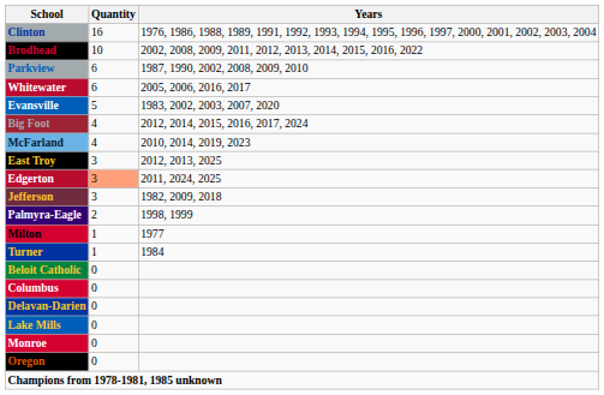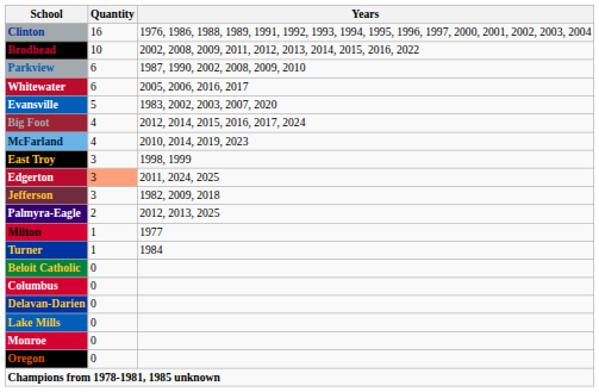 <table class="wikitable">
 <tr>
 <th>School</th>
 <th>Quantity</th>
 <th>Years</th>
 </tr>
 <tr>
 <td style="background: #a2aaad; color: #0032a0"><strong>Clinton</strong></td>
 <td>16</td>
 <td>1976, 1986, 1988, 1989, 1991, 1992, 1993, 1994, 1995, 1996, 1997, 2000, 2001, 2002, 2003, 2004</td>
 </tr>
 <tr>
 <td style="background: black; color: #d50032"><strong>Brodhead</strong></td>
 <td>10</td>
 <td>2002, 2008, 2009, 2011, 2012, 2013, 2014, 2015, 2016, 2022</td>
 </tr>
 <tr>
 <td style="background: #a2aaad; color: #005eb8"><strong>Parkview</strong></td>
 <td>6</td>
 <td>1987, 1990, 2002, 2008, 2009, 2010</td>
 </tr>
 <tr>
 <td style="background: #ba0c2f; color: white"><strong>Whitewater</strong></td>
 <td>6</td>
 <td>2005, 2006, 2016, 2017</td>
 </tr>
 <tr>
 <td style="background: #005eb8; color: white"><strong>Evansville</strong></td>
 <td>5</td>
 <td>1983, 2002, 2003, 2007, 2020</td>
 </tr>
 <tr>
 <td style="background: #9d2235; color: #a2aaad"><strong>Big Foot</strong></td>
 <td>4</td>
 <td>2012, 2014, 2015, 2016, 2017, 2024</td>
 </tr>
 <tr>
 <td style="background: #69b3e7; color: #041e42"><strong>McFarland</strong></td>
 <td>4</td>
 <td>2010, 2014, 2019, 2023</td>
 </tr>
 <tr>
 <td style="background: black; color: #ffc72c"><strong>East Troy</strong></td>
 <td>3</td>
-<td>2012, 2013, 2025</td>
+<td>1998, 1999</td>
 </tr>
 <tr>
 <td style="background: #ba0c2f; color: white"><strong>Edgerton</strong></td>
 <td style="background: lightsalmon;">3</td>
 <td>2011, 2024, 2025</td>
 </tr>
 <tr>
 <td style="background: #6f2c3f; color: #ffc72c"><strong>Jefferson</strong></td>
 <td>3</td>
 <td>1982, 2009, 2018</td>
 </tr>
 <tr>
 <td style="background: #330072; color: white"><strong>Palmyra-Eagle</strong></td>
 <td>2</td>
-<td>1998, 1999</td>
+<td>2012, 2013, 2025</td>
 </tr>
 <tr>
 <td style="background: #d50032; color: black"><strong>Milton</strong></td>
 <td>1</td>
 <td>1977</td>
 </tr>
 <tr>
 <td style="background: #0032a0; color: #ffc72c"><strong>Turner</strong></td>
 <td>1</td>
 <td>1984</td>
 </tr>
 <tr>
 <td style="background: #00843d; color: #ffc72c"><strong>Beloit Catholic</strong></td>
 <td>0</td>
 <td></td>
 </tr>
 <tr>
 <td style="background: #d50032; color: white"><strong>Columbus</strong></td>
 <td>0</td>
 <td></td>
 </tr>
 <tr>
 <td style="background: #0032a0; color: #ffc72c"><strong>Delavan-Darien</strong></td>
 <td>0</td>
 <td></td>
 </tr>
 <tr>
 <td style="background: #005eb8; color:#ffc72c"><strong>Lake Mills</strong></td>
 <td>0</td>
 <td></td>
 </tr>
 <tr>
 <td style="background: #d50032; color: white"><strong>Monroe</strong></td>
 <td>0</td>
 <td></td>
 </tr>
 <tr>
 <td style="background: black; color: #e35205"><strong>Oregon</strong></td>
 <td>0</td>
 <td></td>
 </tr>
 <tr>
 <td colspan="3"><strong>Champions from 1978-1981, 1985 unknown</strong></td>
 </tr>
 </table>
